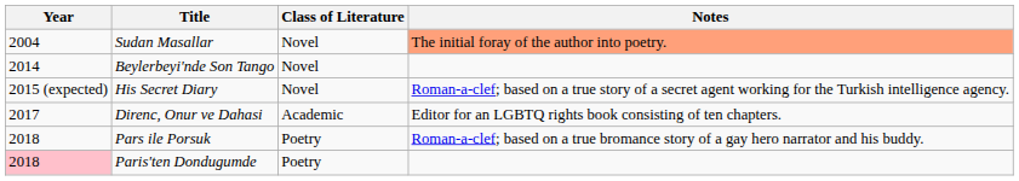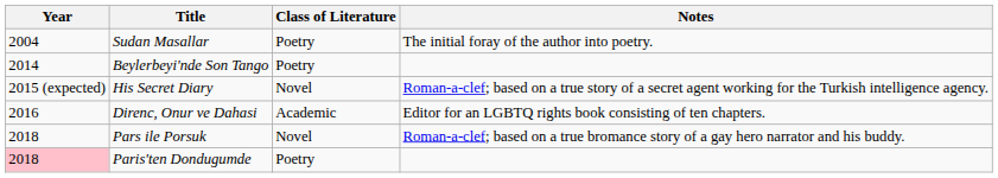 <table class="wikitable sortable">
 <tr>
 <th>Year</th>
 <th>Title</th>
 <th>Class of Literature</th>
 <th>Notes</th>
 </tr>
 <tr>
 <td>2004</td>
 <td><em>Sudan Masallar</em></td>
-<td>Novel</td>
-<td style="background: lightsalmon;">The initial foray of the author into poetry.</td>
+<td>Poetry</td>
+<td>The initial foray of the author into poetry.</td>
 </tr>
 <tr>
 <td>2014</td>
 <td><em>Beylerbeyi'nde Son Tango</em></td>
-<td>Novel</td>
+<td>Poetry</td>
 <td></td>
 </tr>
 <tr>
 <td>2015 (expected)</td>
 <td><em>His Secret Diary</em></td>
 <td>Novel</td>
 <td><a href='#'>Roman-a-clef</a>; based on a true story of a secret agent working for the Turkish intelligence agency.</td>
 </tr>
 <tr>
-<td>2017</td>
+<td>2016</td>
 <td><em>Direnc, Onur ve Dahasi</em></td>
 <td>Academic</td>
 <td>Editor for an LGBTQ rights book consisting of ten chapters.</td>
 </tr>
 <tr>
 <td>2018</td>
 <td><em>Pars ile Porsuk</em></td>
-<td>Poetry</td>
+<td>Novel</td>
 <td><a href='#'>Roman-a-clef</a>; based on a true bromance story of a gay hero narrator and his buddy.</td>
 </tr>
 <tr>
 <td style="background: pink;">2018</td>
 <td><em>Paris'ten Dondugumde</em></td>
 <td>Poetry</td>
 <td></td>
 </tr>
 </table>
